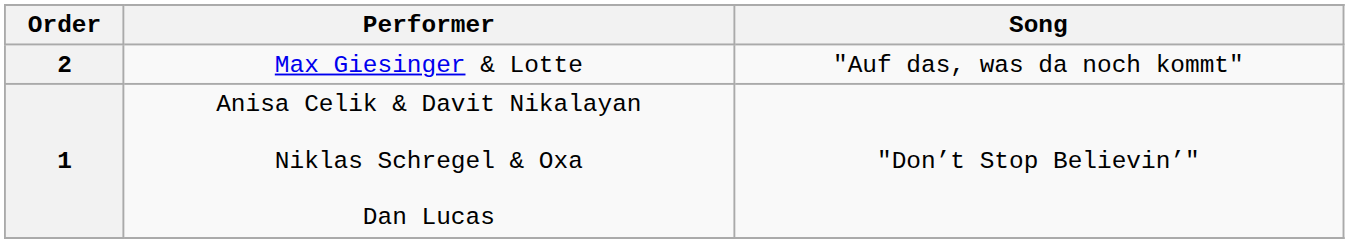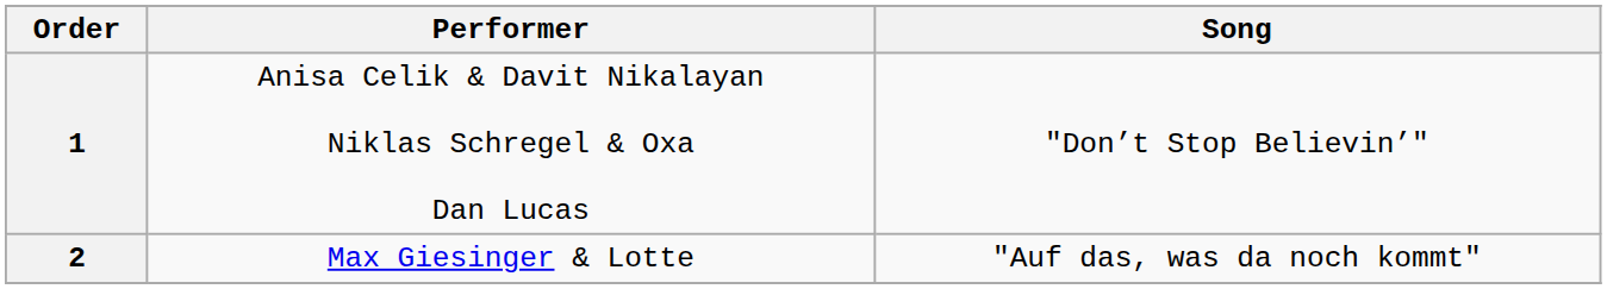 <table class="wikitable" style="text-align:center; width:45%;">
 <tr>
 </tr>
 <tr>
 <th style="width:02%;">Order</th>
 <th style="width:20%;">Performer</th>
 <th style="width:20%;">Song</th>
 </tr>
 <tr>
+<th>1</th>
+<td>Anisa Celik & Davit Nikalayan<br><br>Niklas Schregel & Oxa<br><br>Dan Lucas<br></td>
+<td>"Don’t Stop Believin’"</td>
+</tr>
+<tr>
 <th>2</th>
 <td><a href='#'>Max Giesinger</a> & Lotte</td>
 <td>"Auf das, was da noch kommt"</td>
 </tr>
 <tr>
-<th>1</th>
-<td>Anisa Celik & Davit Nikalayan<br><br>Niklas Schregel & Oxa<br><br>Dan Lucas<br></td>
-<td>"Don’t Stop Believin’"</td>
-</tr>
-<tr>
 </tr>
 </table>
